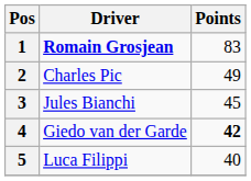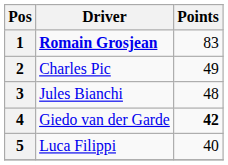 <table class="wikitable" style="font-size: 85%;">
 <tr>
 <th>Pos</th>
 <th>Driver</th>
 <th>Points</th>
 </tr>
 <tr>
 <th>1</th>
 <td> <strong><a href='#'>Romain Grosjean</a></strong></td>
 <td align=right>83</td>
 </tr>
 <tr>
 <th>2</th>
 <td> <a href='#'>Charles Pic</a></td>
 <td align=right>49</td>
 </tr>
 <tr>
 <th>3</th>
 <td> <a href='#'>Jules Bianchi</a></td>
-<td align=right>45</td>
+<td align=right>48</td>
 </tr>
 <tr>
 <th>4</th>
 <td> <a href='#'>Giedo van der Garde</a></td>
 <td align=right><strong>42</strong></td>
 </tr>
 <tr>
 <th>5</th>
 <td> <a href='#'>Luca Filippi</a></td>
 <td align=right>40</td>
 </tr>
 <tr>
 </tr>
 </table>
